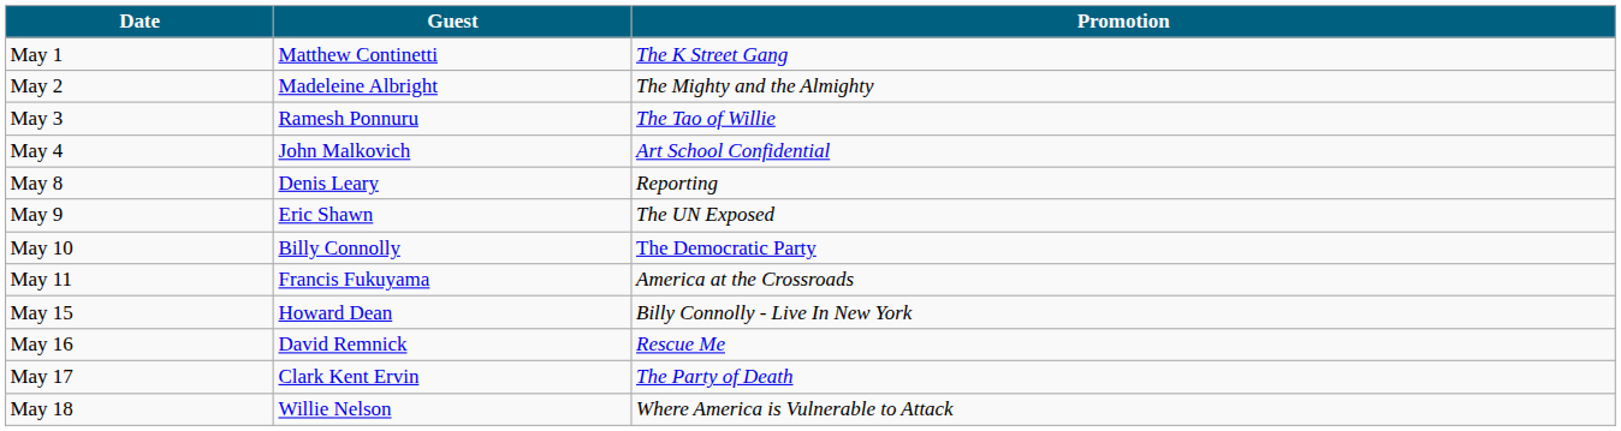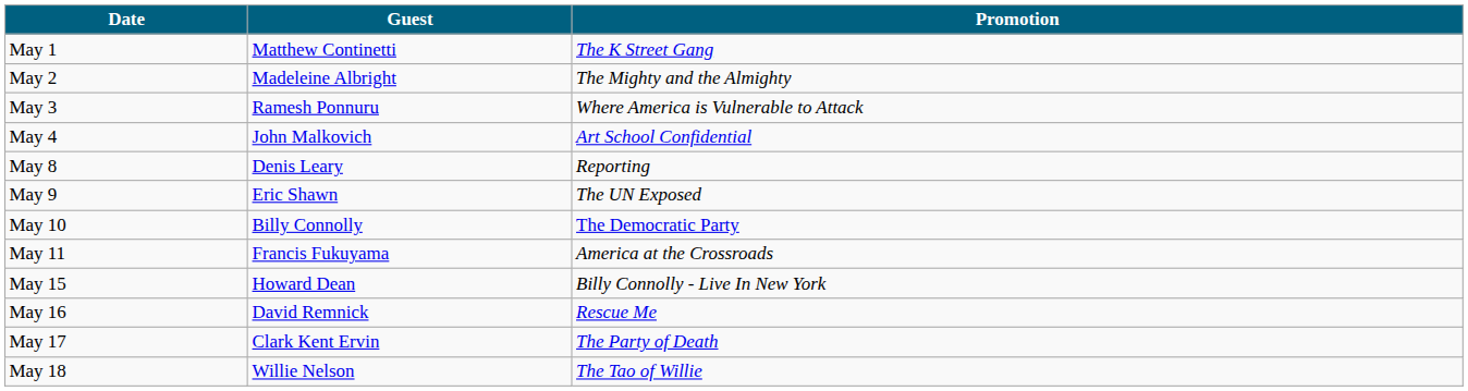 <table class="wikitable" width="100%">
 <tr bgcolor="#CCCCCC">
 <th width="15%" style="background:#006080; color:#FFFFFF">Date</th>
 <th width="20%" style="background:#006080; color:#FFFFFF">Guest</th>
 <th width="55%" style="background:#006080; color:#FFFFFF">Promotion</th>
 </tr>
 <tr>
 <td>May 1</td>
 <td><a href='#'>Matthew Continetti</a></td>
 <td><em><a href='#'>The K Street Gang</a></em></td>
 </tr>
 <tr>
 <td>May 2</td>
 <td><a href='#'>Madeleine Albright</a></td>
 <td><em>The Mighty and the Almighty</em></td>
 </tr>
 <tr>
 <td>May 3</td>
 <td><a href='#'>Ramesh Ponnuru</a></td>
-<td><em><a href='#'>The Tao of Willie</a></em></td>
+<td><em>Where America is Vulnerable to Attack</em></td>
 </tr>
 <tr>
 <td>May 4</td>
 <td><a href='#'>John Malkovich</a></td>
 <td><em><a href='#'>Art School Confidential</a></em></td>
 </tr>
 <tr>
 <td>May 8</td>
 <td><a href='#'>Denis Leary</a></td>
 <td><em>Reporting</em></td>
 </tr>
 <tr>
 <td>May 9</td>
 <td><a href='#'>Eric Shawn</a></td>
 <td><em>The UN Exposed</em></td>
 </tr>
 <tr>
 <td>May 10</td>
 <td><a href='#'>Billy Connolly</a></td>
 <td><a href='#'>The Democratic Party</a></td>
 </tr>
 <tr>
 <td>May 11</td>
 <td><a href='#'>Francis Fukuyama</a></td>
 <td><em>America at the Crossroads</em></td>
 </tr>
 <tr>
 <td>May 15</td>
 <td><a href='#'>Howard Dean</a></td>
 <td><em>Billy Connolly - Live In New York</em></td>
 </tr>
 <tr>
 <td>May 16</td>
 <td><a href='#'>David Remnick</a></td>
 <td><em><a href='#'>Rescue Me</a></em></td>
 </tr>
 <tr>
 <td>May 17</td>
 <td><a href='#'>Clark Kent Ervin</a></td>
 <td><em><a href='#'>The Party of Death</a></em></td>
 </tr>
 <tr>
 <td>May 18</td>
 <td><a href='#'>Willie Nelson</a></td>
-<td><em>Where America is Vulnerable to Attack</em></td>
+<td><em><a href='#'>The Tao of Willie</a></em></td>
 </tr>
 </table>
